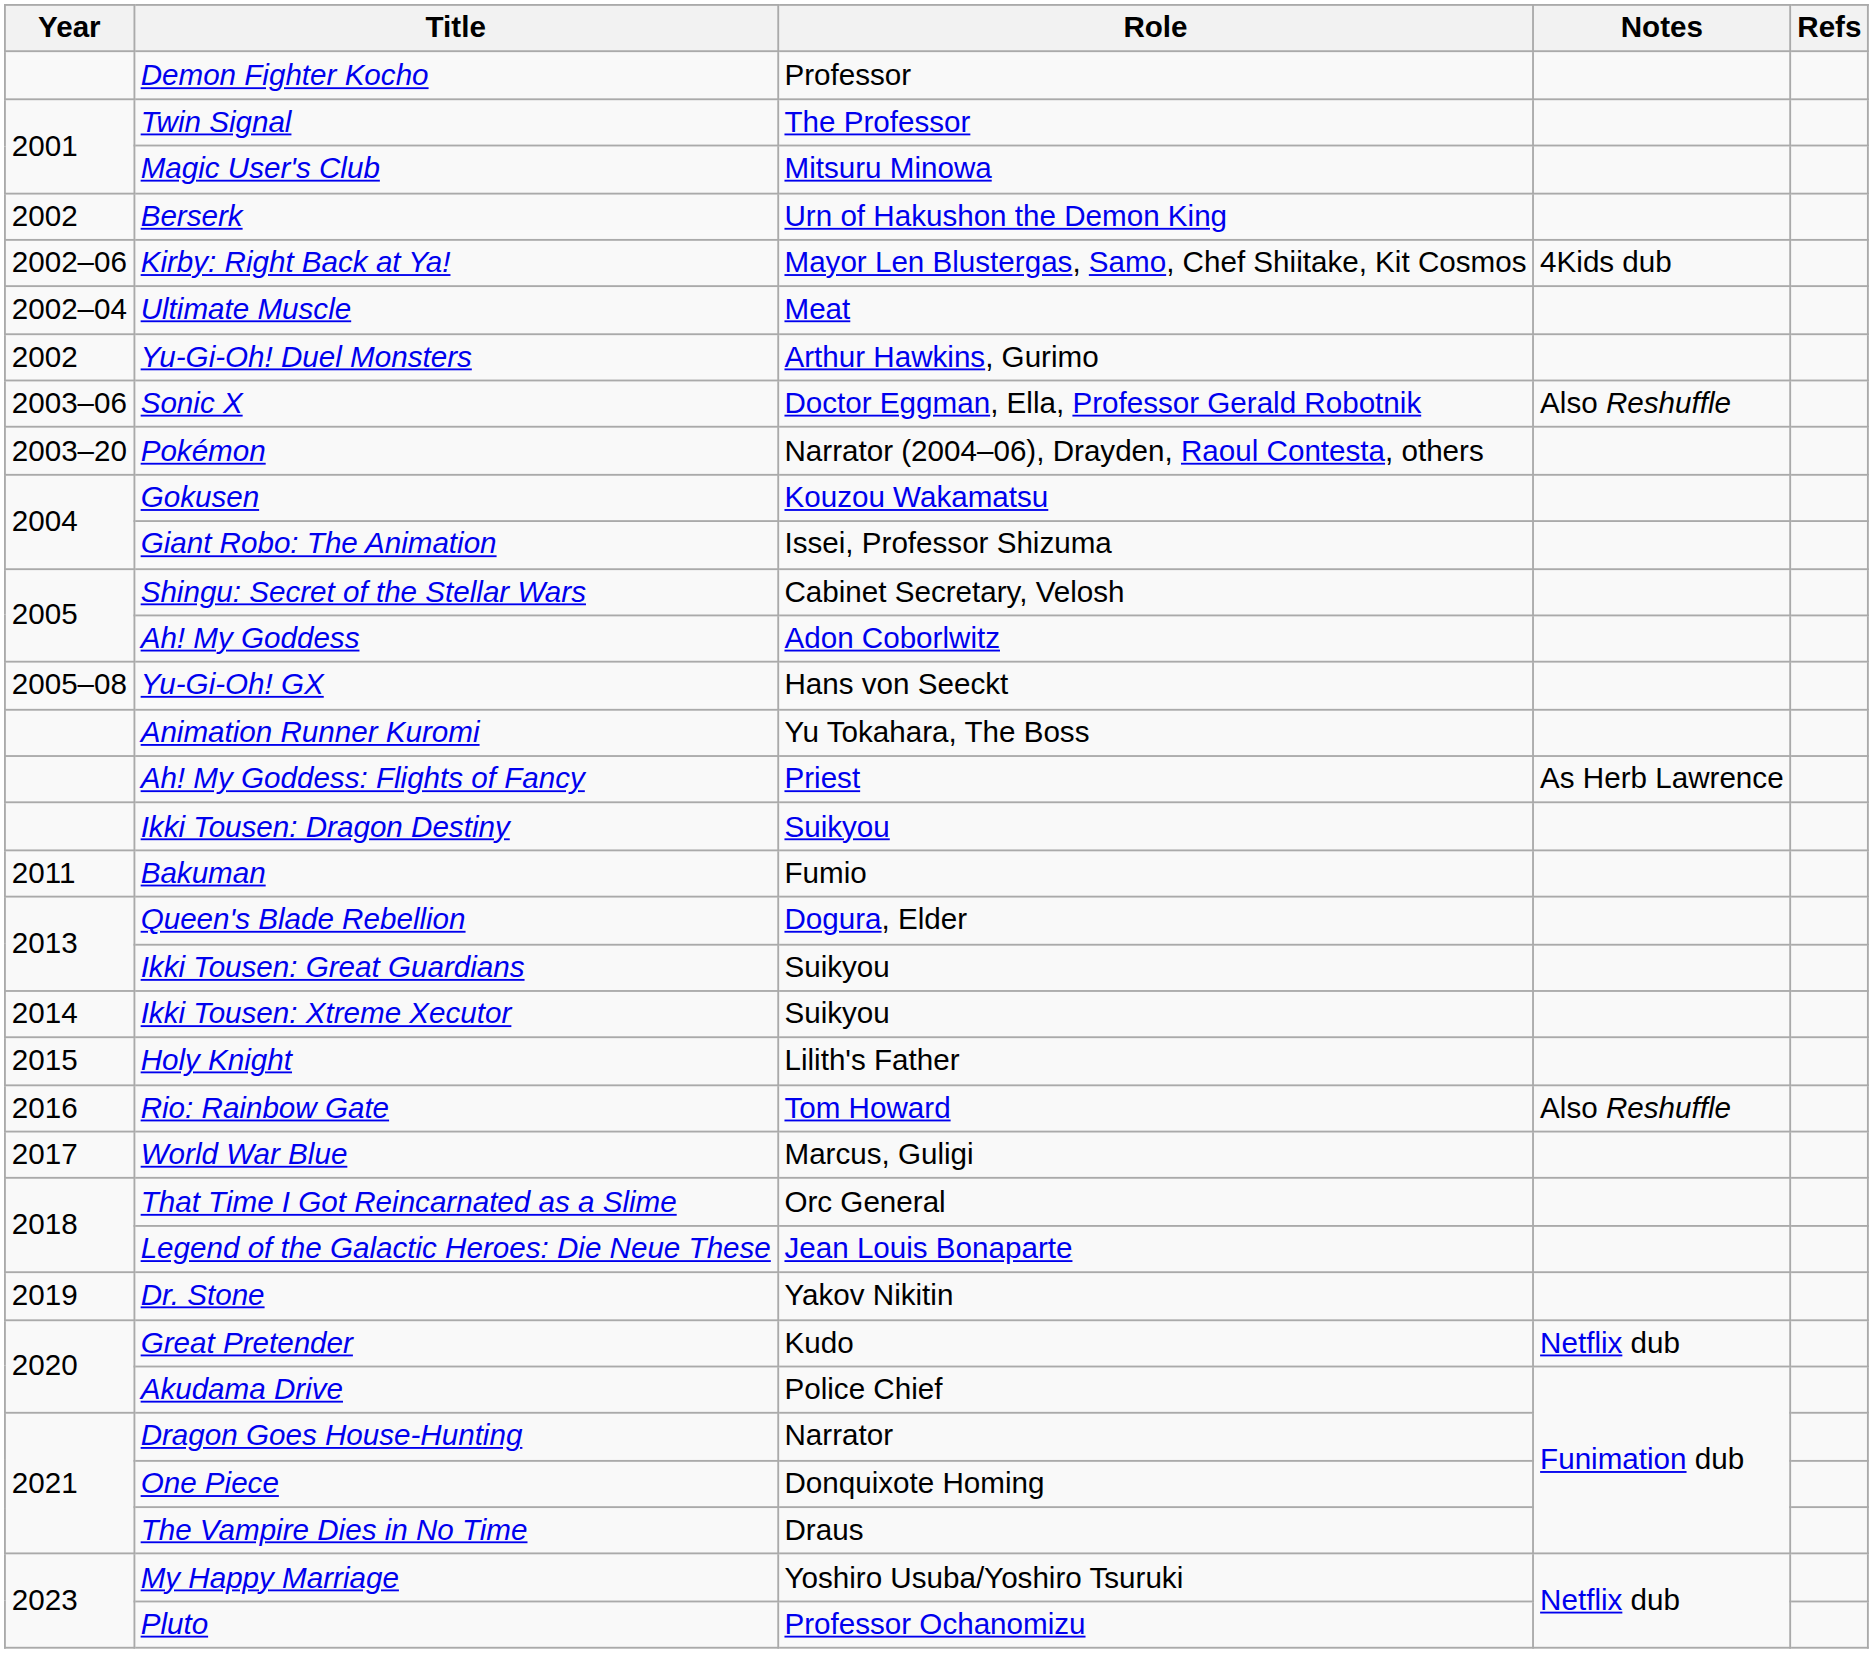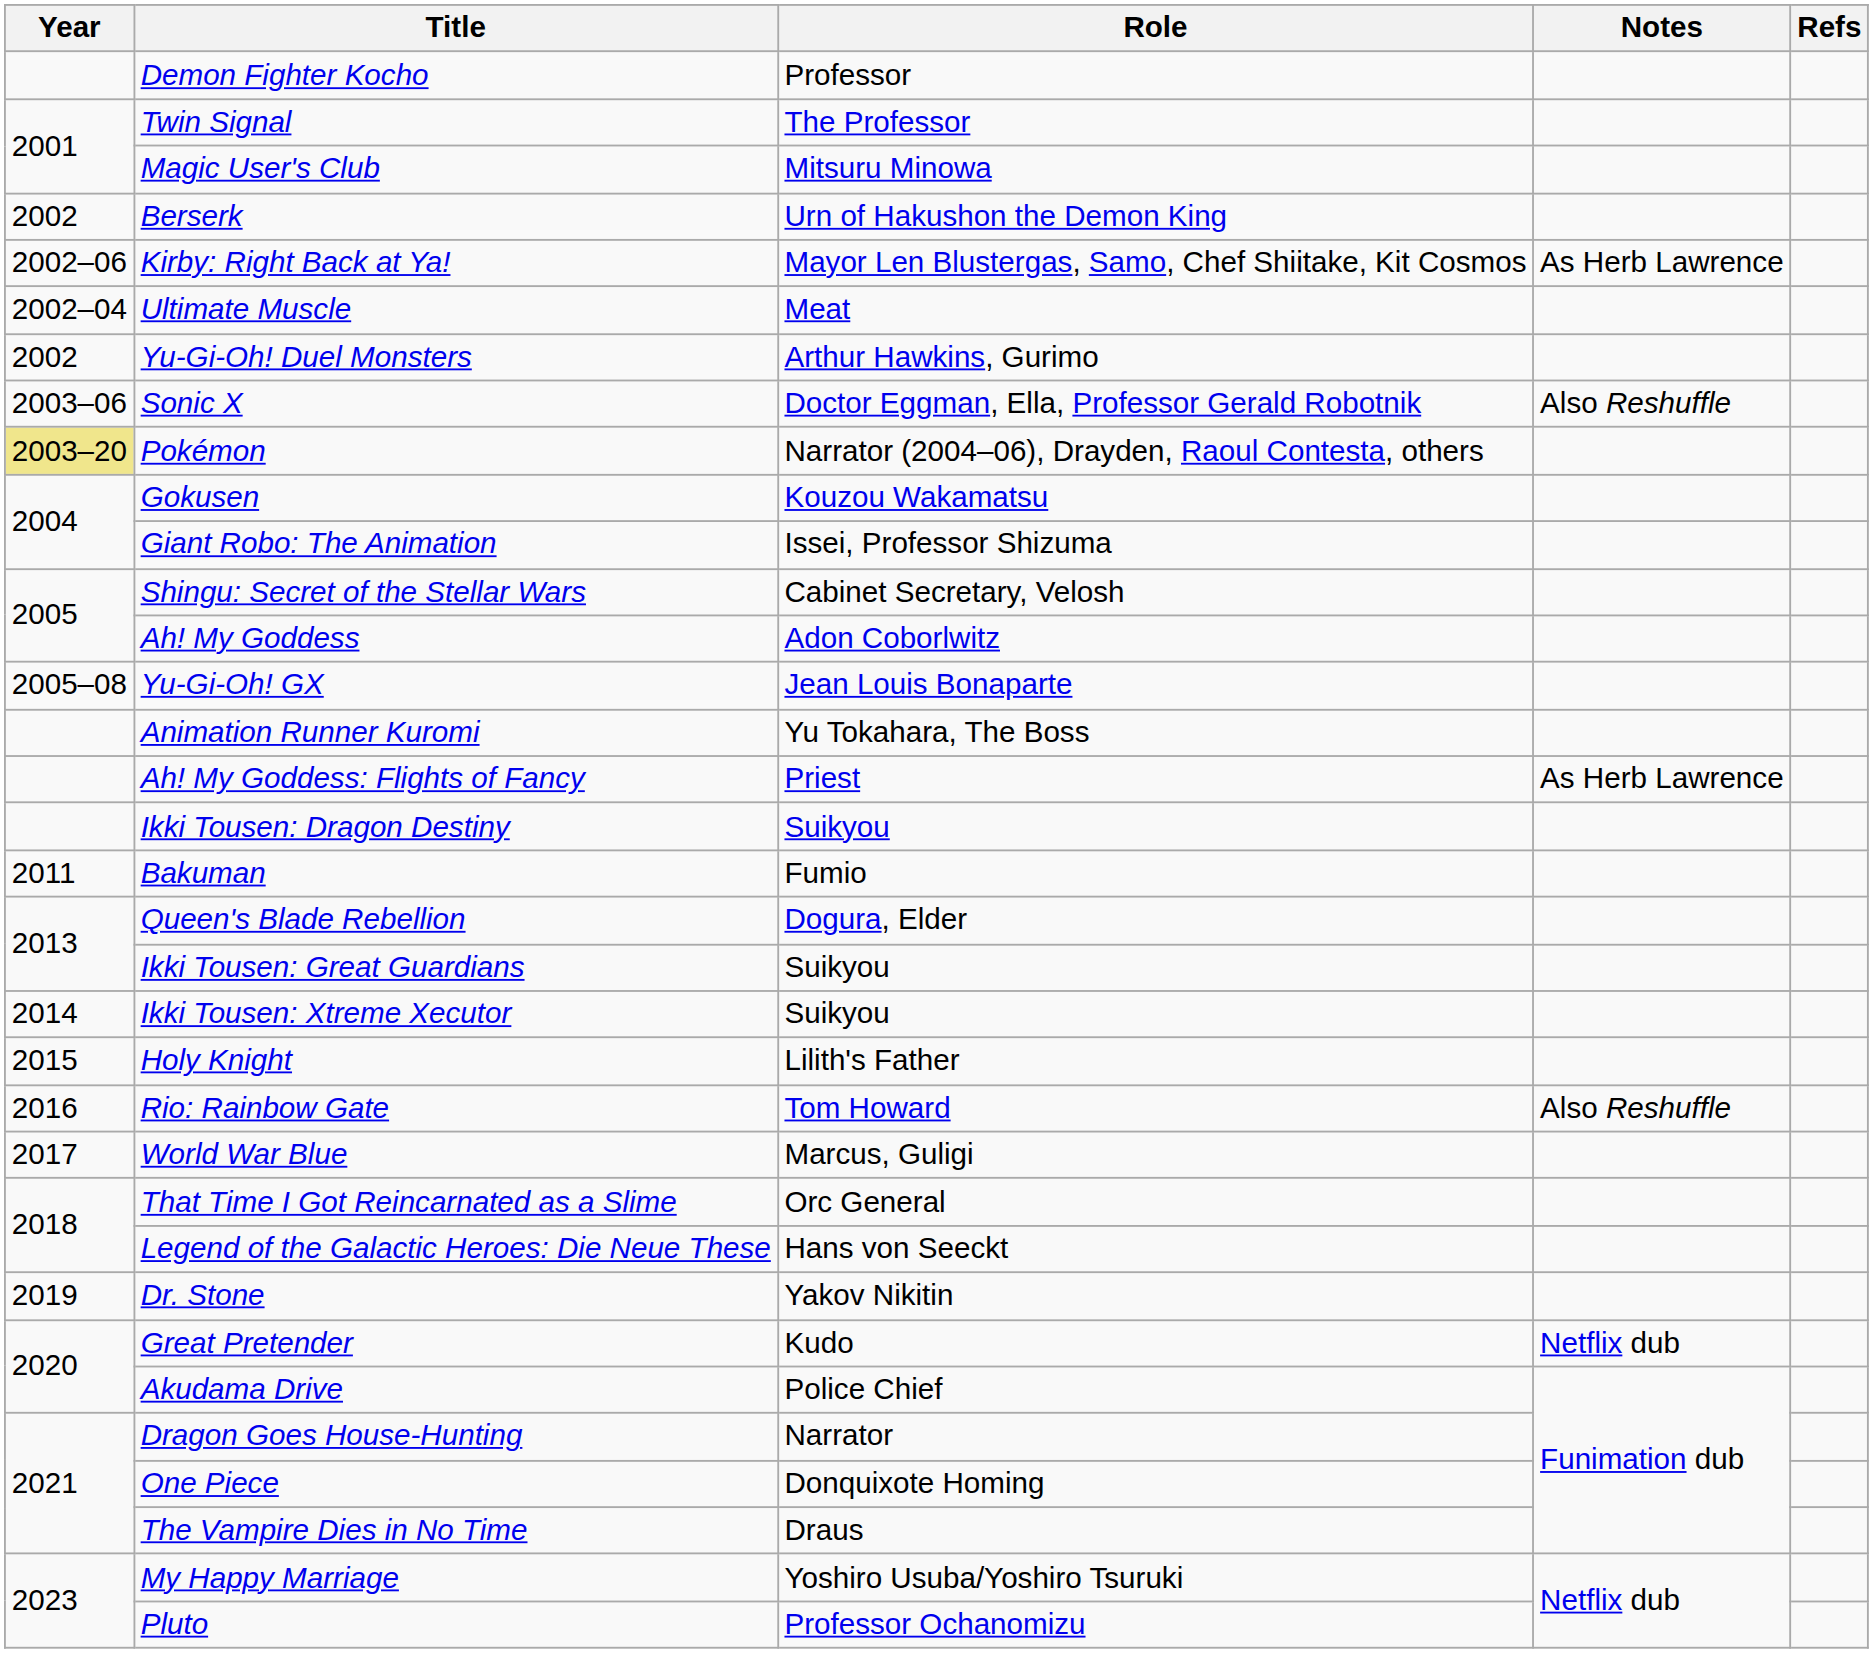 <table class="wikitable sortable plainrowheaders">
 <tr>
 <th>Year</th>
 <th>Title</th>
 <th>Role</th>
 <th class="unsortable">Notes</th>
 <th class="unsortable">Refs</th>
 </tr>
 <tr>
 <td></td>
 <td><em><a href='#'>Demon Fighter Kocho</a></em></td>
 <td>Professor</td>
 <td></td>
 <td></td>
 </tr>
 <tr>
 <td rowspan=2>2001</td>
 <td><em><a href='#'>Twin Signal</a></em></td>
 <td><a href='#'>The Professor</a></td>
 <td></td>
 <td></td>
 </tr>
 <tr>
 <td><em><a href='#'>Magic User's Club</a></em></td>
 <td><a href='#'>Mitsuru Minowa</a></td>
 <td></td>
 <td></td>
 </tr>
 <tr>
 <td>2002</td>
 <td><em><a href='#'>Berserk</a></em></td>
 <td><a href='#'>Urn of Hakushon the Demon King</a></td>
 <td></td>
 <td></td>
 </tr>
 <tr>
 <td>2002–06</td>
 <td><em><a href='#'>Kirby: Right Back at Ya!</a></em></td>
 <td><a href='#'>Mayor Len Blustergas</a>, <a href='#'>Samo</a>, Chef Shiitake, Kit Cosmos</td>
-<td>4Kids dub</td>
+<td>As Herb Lawrence</td>
 <td></td>
 </tr>
 <tr>
 <td>2002–04</td>
 <td><em><a href='#'>Ultimate Muscle</a></em></td>
 <td><a href='#'>Meat</a></td>
 <td></td>
 <td></td>
 </tr>
 <tr>
 <td>2002</td>
 <td><em><a href='#'>Yu-Gi-Oh! Duel Monsters</a></em></td>
 <td><a href='#'>Arthur Hawkins</a>, Gurimo</td>
 <td></td>
 <td></td>
 </tr>
 <tr>
 <td>2003–06</td>
 <td><em><a href='#'>Sonic X</a></em></td>
 <td><a href='#'>Doctor Eggman</a>, Ella, <a href='#'>Professor Gerald Robotnik</a></td>
 <td>Also <em>Reshuffle</em></td>
 <td></td>
 </tr>
 <tr>
-<td>2003–20</td>
+<td style="background: khaki;">2003–20</td>
 <td><em><a href='#'>Pokémon</a></em></td>
 <td>Narrator (2004–06), Drayden, <a href='#'>Raoul Contesta</a>, others</td>
 <td></td>
 <td></td>
 </tr>
 <tr>
 <td rowspan=2>2004</td>
 <td><em><a href='#'>Gokusen</a></em></td>
 <td><a href='#'>Kouzou Wakamatsu</a></td>
 <td></td>
 <td></td>
 </tr>
 <tr>
 <td><em><a href='#'>Giant Robo: The Animation</a></em></td>
 <td>Issei, Professor Shizuma</td>
 <td></td>
 <td></td>
 </tr>
 <tr>
 <td rowspan=2>2005</td>
 <td><em><a href='#'>Shingu: Secret of the Stellar Wars</a></em></td>
 <td>Cabinet Secretary, Velosh</td>
 <td></td>
 <td></td>
 </tr>
 <tr>
 <td><em><a href='#'>Ah! My Goddess</a></em></td>
 <td><a href='#'>Adon Coborlwitz</a></td>
 <td></td>
 <td></td>
 </tr>
 <tr>
 <td>2005–08</td>
 <td><em><a href='#'>Yu-Gi-Oh! GX</a></em></td>
-<td>Hans von Seeckt</td>
+<td><a href='#'>Jean Louis Bonaparte</a></td>
 <td></td>
 <td></td>
 </tr>
 <tr>
 <td></td>
 <td><em><a href='#'>Animation Runner Kuromi</a></em></td>
 <td>Yu Tokahara, The Boss</td>
 <td></td>
 <td></td>
 </tr>
 <tr>
 <td></td>
 <td><em><a href='#'>Ah! My Goddess: Flights of Fancy</a></em></td>
 <td><a href='#'>Priest</a></td>
 <td>As Herb Lawrence</td>
 <td></td>
 </tr>
 <tr>
 <td></td>
 <td><em><a href='#'>Ikki Tousen: Dragon Destiny</a></em></td>
 <td><a href='#'>Suikyou</a></td>
 <td></td>
 <td></td>
 </tr>
 <tr>
 <td>2011</td>
 <td><em><a href='#'>Bakuman</a></em></td>
 <td>Fumio</td>
 <td></td>
 <td></td>
 </tr>
 <tr>
 <td rowspan=2>2013</td>
 <td><em><a href='#'>Queen's Blade Rebellion</a></em></td>
 <td><a href='#'>Dogura</a>, Elder</td>
 <td></td>
 <td></td>
 </tr>
 <tr>
 <td><em><a href='#'>Ikki Tousen: Great Guardians</a></em></td>
 <td>Suikyou</td>
 <td></td>
 <td></td>
 </tr>
 <tr>
 <td>2014</td>
 <td><em><a href='#'>Ikki Tousen: Xtreme Xecutor</a></em></td>
 <td>Suikyou</td>
 <td></td>
 <td></td>
 </tr>
 <tr>
 <td>2015</td>
 <td><em><a href='#'>Holy Knight</a></em></td>
 <td>Lilith's Father</td>
 <td></td>
 <td></td>
 </tr>
 <tr>
 <td>2016</td>
 <td><em><a href='#'>Rio: Rainbow Gate</a></em></td>
 <td><a href='#'>Tom Howard</a></td>
 <td>Also <em>Reshuffle</em></td>
 <td></td>
 </tr>
 <tr>
 <td>2017</td>
 <td><em><a href='#'>World War Blue</a></em></td>
 <td>Marcus, Guligi</td>
 <td></td>
 <td></td>
 </tr>
 <tr>
 <td rowspan=2>2018</td>
 <td><em><a href='#'>That Time I Got Reincarnated as a Slime</a></em></td>
 <td>Orc General</td>
 <td></td>
 </tr>
 <tr>
 <td><em><a href='#'>Legend of the Galactic Heroes: Die Neue These</a></em></td>
-<td><a href='#'>Jean Louis Bonaparte</a></td>
+<td>Hans von Seeckt</td>
 <td></td>
 <td></td>
 </tr>
 <tr>
 <td>2019</td>
 <td><em><a href='#'>Dr. Stone</a></em></td>
 <td>Yakov Nikitin</td>
 <td></td>
 <td></td>
 </tr>
 <tr>
 <td rowspan=2>2020</td>
 <td><em><a href='#'>Great Pretender</a></em></td>
 <td>Kudo</td>
 <td><a href='#'>Netflix</a> dub</td>
 <td></td>
 </tr>
 <tr>
 <td><em><a href='#'>Akudama Drive</a></em></td>
 <td>Police Chief</td>
 <td rowspan="4"><a href='#'>Funimation</a> dub</td>
 <td></td>
 </tr>
 <tr>
 <td rowspan=3>2021</td>
 <td><em><a href='#'>Dragon Goes House-Hunting</a></em></td>
 <td>Narrator</td>
 <td></td>
 </tr>
 <tr>
 <td><em><a href='#'>One Piece</a></em></td>
 <td>Donquixote Homing</td>
 <td></td>
 </tr>
 <tr>
 <td><em><a href='#'>The Vampire Dies in No Time</a></em></td>
 <td>Draus</td>
 <td></td>
 </tr>
 <tr>
 <td rowspan=2>2023</td>
 <td><em><a href='#'>My Happy Marriage</a></em></td>
 <td>Yoshiro Usuba/Yoshiro Tsuruki</td>
 <td rowspan="2"><a href='#'>Netflix</a> dub</td>
 <td></td>
 </tr>
 <tr>
 <td><em><a href='#'>Pluto</a></em></td>
 <td><a href='#'>Professor Ochanomizu</a></td>
 <td></td>
 </tr>
 </table>
